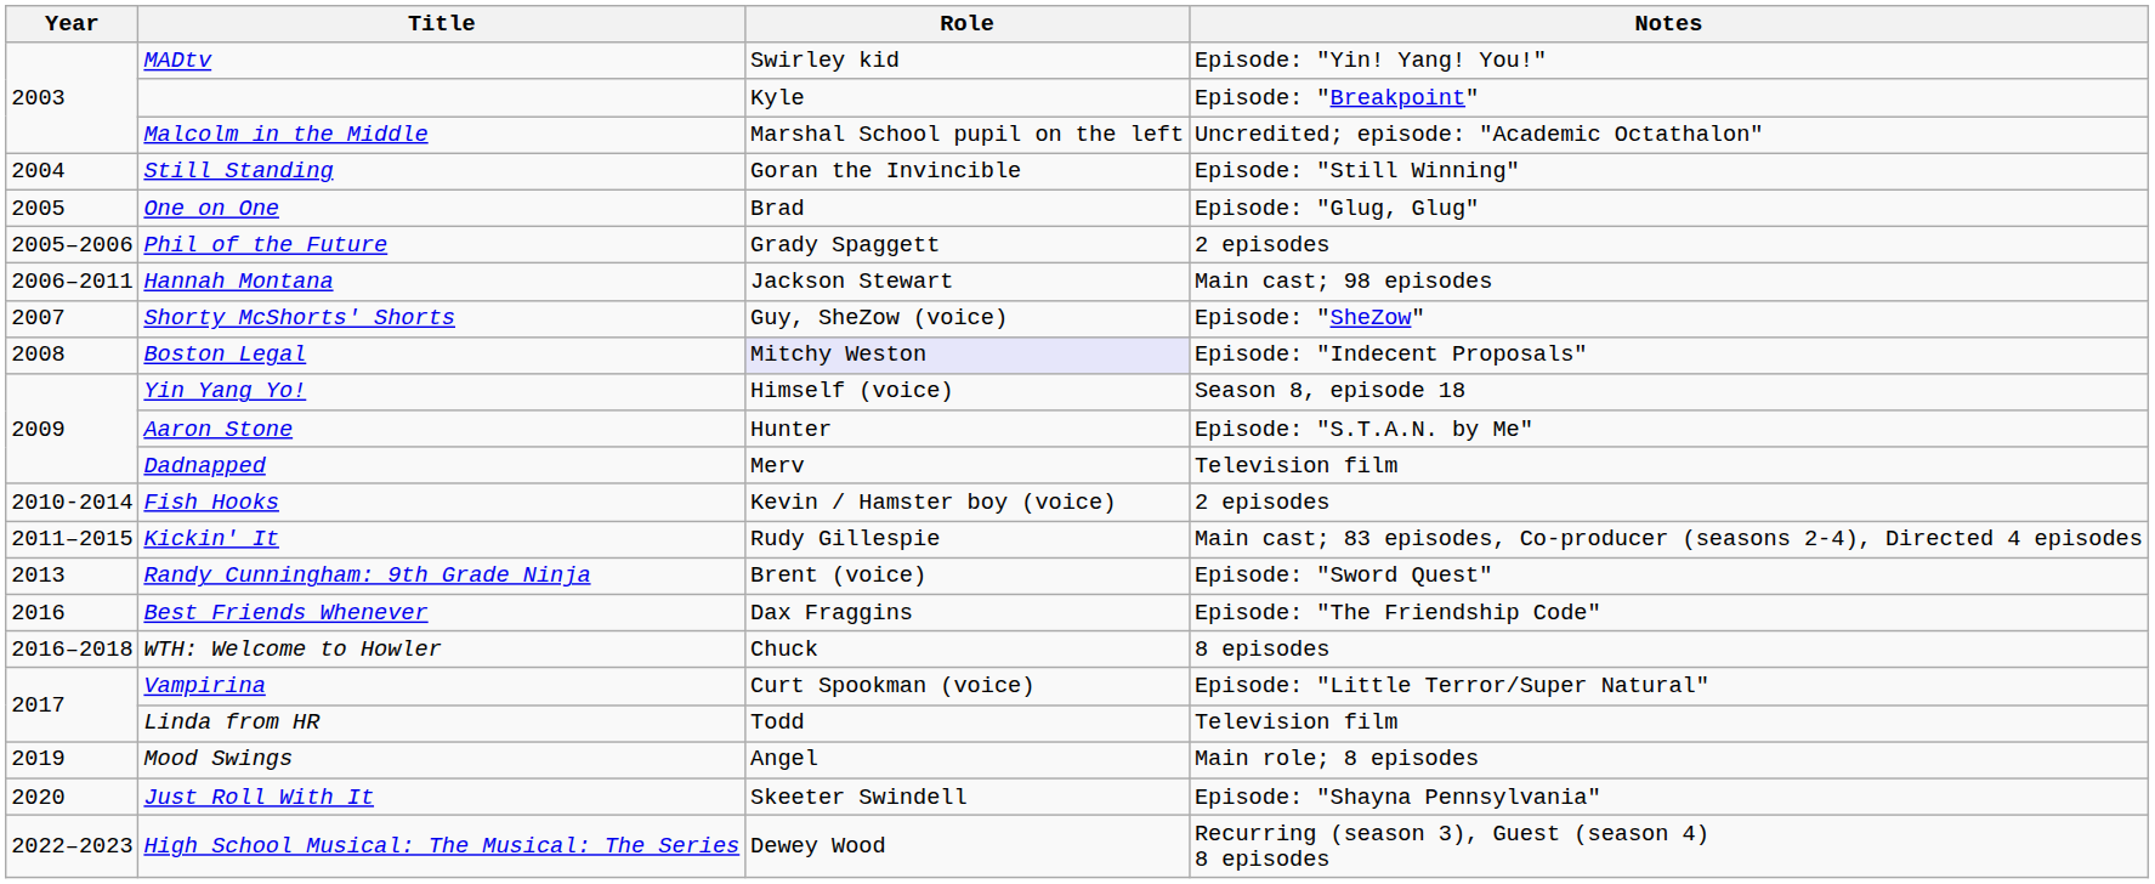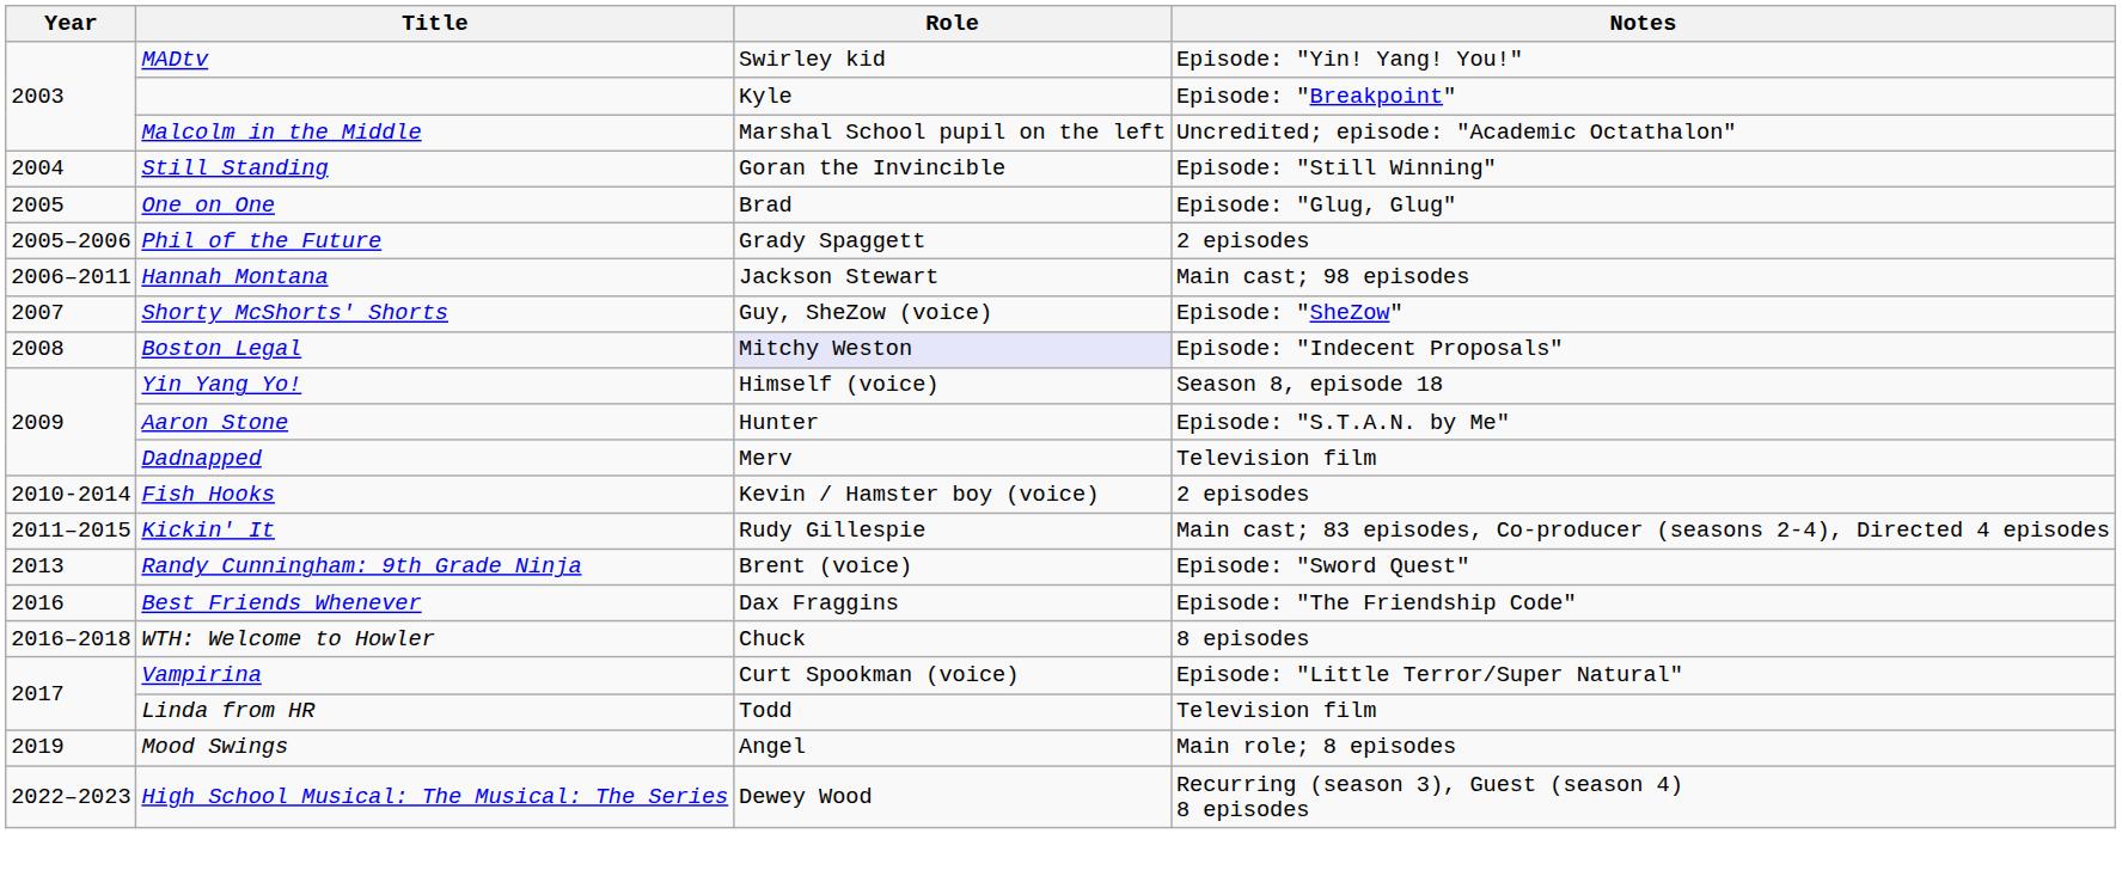 <table class="wikitable sortable">
 <tr>
 <th>Year</th>
 <th>Title</th>
 <th>Role</th>
 <th class="unsortable">Notes</th>
 </tr>
 <tr>
 <td rowspan="3">2003</td>
 <td><em><a href='#'>MADtv</a></em></td>
 <td>Swirley kid</td>
 <td>Episode: "Yin! Yang! You!"</td>
 </tr>
 <tr>
 <td><em></em></td>
 <td>Kyle</td>
 <td>Episode: "<a href='#'>Breakpoint</a>"</td>
 </tr>
 <tr>
 <td><em><a href='#'>Malcolm in the Middle</a></em></td>
 <td>Marshal School pupil on the left</td>
 <td>Uncredited; episode: "Academic Octathalon"</td>
 </tr>
 <tr>
 <td>2004</td>
 <td><em><a href='#'>Still Standing</a></em></td>
 <td>Goran the Invincible</td>
 <td>Episode: "Still Winning"</td>
 </tr>
 <tr>
 <td>2005</td>
 <td><em><a href='#'>One on One</a></em></td>
 <td>Brad</td>
 <td>Episode: "Glug, Glug"</td>
 </tr>
 <tr>
 <td>2005–2006</td>
 <td><em><a href='#'>Phil of the Future</a></em></td>
 <td>Grady Spaggett</td>
 <td>2 episodes</td>
 </tr>
 <tr>
 <td>2006–2011</td>
 <td><em><a href='#'>Hannah Montana</a></em></td>
 <td>Jackson Stewart</td>
 <td>Main cast; 98 episodes</td>
 </tr>
 <tr>
 <td>2007</td>
 <td><em><a href='#'>Shorty McShorts' Shorts</a></em></td>
 <td>Guy, SheZow (voice)</td>
 <td>Episode: "<a href='#'>SheZow</a>"</td>
 </tr>
 <tr>
 <td>2008</td>
 <td><em><a href='#'>Boston Legal</a></em></td>
 <td style="background: lavender;">Mitchy Weston</td>
 <td>Episode: "Indecent Proposals"</td>
 </tr>
 <tr>
 <td rowspan="3">2009</td>
 <td><em><a href='#'>Yin Yang Yo!</a></em></td>
 <td>Himself (voice)</td>
 <td>Season 8, episode 18</td>
 </tr>
 <tr>
 <td><em><a href='#'>Aaron Stone</a></em></td>
 <td>Hunter</td>
 <td>Episode: "S.T.A.N. by Me"</td>
 </tr>
 <tr>
 <td><em><a href='#'>Dadnapped</a></em></td>
 <td>Merv</td>
 <td>Television film</td>
 </tr>
 <tr>
 <td>2010-2014</td>
 <td><em><a href='#'>Fish Hooks</a></em></td>
 <td>Kevin / Hamster boy (voice)</td>
 <td>2 episodes</td>
 </tr>
 <tr>
 <td>2011–2015</td>
 <td><em><a href='#'>Kickin' It</a></em></td>
 <td>Rudy Gillespie</td>
 <td>Main cast; 83 episodes, Co-producer (seasons 2-4), Directed 4 episodes</td>
 </tr>
 <tr>
 <td>2013</td>
 <td><em><a href='#'>Randy Cunningham: 9th Grade Ninja</a></em></td>
 <td>Brent (voice)</td>
 <td>Episode: "Sword Quest"</td>
 </tr>
 <tr>
 <td>2016</td>
 <td><em><a href='#'>Best Friends Whenever</a></em></td>
 <td>Dax Fraggins</td>
 <td>Episode: "The Friendship Code"</td>
 </tr>
 <tr>
 <td>2016–2018</td>
 <td><em>WTH: Welcome to Howler</em></td>
 <td>Chuck</td>
 <td>8 episodes</td>
 </tr>
 <tr>
 <td rowspan="2">2017</td>
 <td><em><a href='#'>Vampirina</a></em></td>
 <td>Curt Spookman (voice)</td>
 <td>Episode: "Little Terror/Super Natural"</td>
 </tr>
 <tr>
 <td><em>Linda from HR</em></td>
 <td>Todd</td>
 <td>Television film</td>
 </tr>
 <tr>
 <td>2019</td>
 <td><em>Mood Swings</em></td>
 <td>Angel</td>
 <td>Main role; 8 episodes</td>
 </tr>
 <tr>
-<td>2020</td>
-<td><em><a href='#'>Just Roll With It</a></em></td>
-<td>Skeeter Swindell</td>
-<td>Episode: "Shayna Pennsylvania"</td>
-</tr>
-<tr>
 <td>2022–2023</td>
 <td><em><a href='#'>High School Musical: The Musical: The Series</a></em></td>
 <td>Dewey Wood</td>
 <td>Recurring (season 3), Guest (season 4)<br>8 episodes</td>
 </tr>
 </table>
